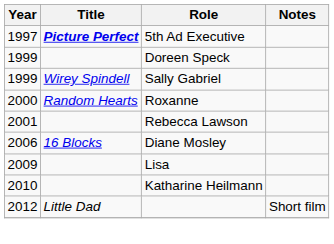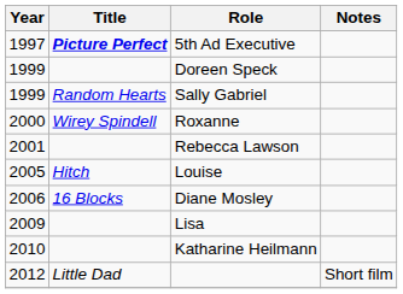 <table class="wikitable sortable">
 <tr>
 <th>Year</th>
 <th>Title</th>
 <th>Role</th>
 <th class="unsortable">Notes</th>
 </tr>
 <tr>
 <td>1997</td>
 <td><strong><em><a href='#'>Picture Perfect</a></em></strong></td>
 <td>5th Ad Executive</td>
 <td></td>
 </tr>
 <tr>
 <td>1999</td>
 <td><em></em></td>
 <td>Doreen Speck</td>
 <td></td>
 </tr>
 <tr>
 <td>1999</td>
-<td><em><a href='#'>Wirey Spindell</a></em></td>
+<td><em><a href='#'>Random Hearts</a></em></td>
 <td>Sally Gabriel</td>
 <td></td>
 </tr>
 <tr>
 <td>2000</td>
-<td><em><a href='#'>Random Hearts</a></em></td>
+<td><em><a href='#'>Wirey Spindell</a></em></td>
 <td>Roxanne</td>
 <td></td>
 </tr>
 <tr>
 <td>2001</td>
 <td><em></em></td>
 <td>Rebecca Lawson</td>
+<td></td>
+</tr>
+<tr>
+<td>2005</td>
+<td><em><a href='#'>Hitch</a></em></td>
+<td>Louise</td>
 <td></td>
 </tr>
 <tr>
 <td>2006</td>
 <td><em><a href='#'>16 Blocks</a></em></td>
 <td>Diane Mosley</td>
 <td></td>
 </tr>
 <tr>
 <td>2009</td>
 <td><em></em></td>
 <td>Lisa</td>
 <td></td>
 </tr>
 <tr>
 <td>2010</td>
 <td><em></em></td>
 <td>Katharine Heilmann</td>
 <td></td>
 </tr>
 <tr>
 <td>2012</td>
 <td><em>Little Dad</em></td>
 <td></td>
 <td>Short film</td>
 </tr>
 <tr>
 </tr>
 </table>
